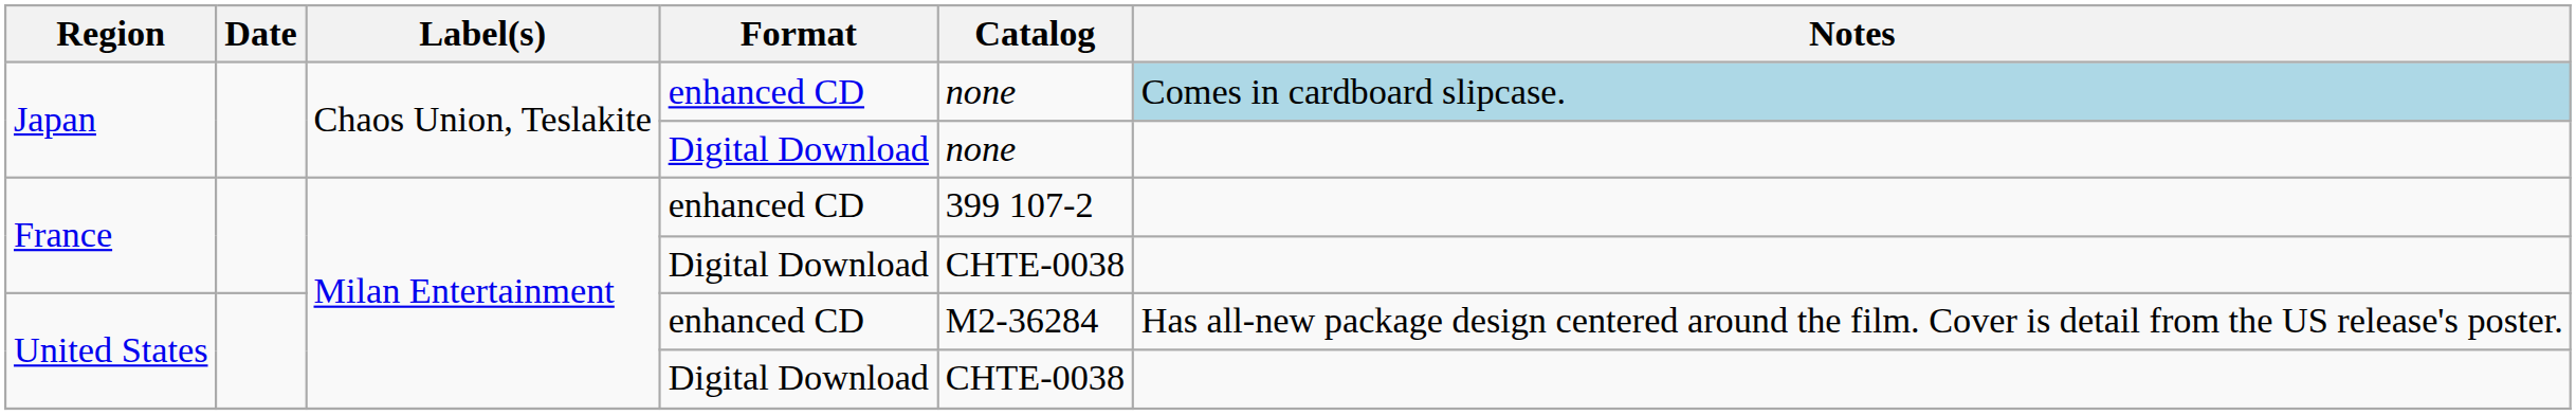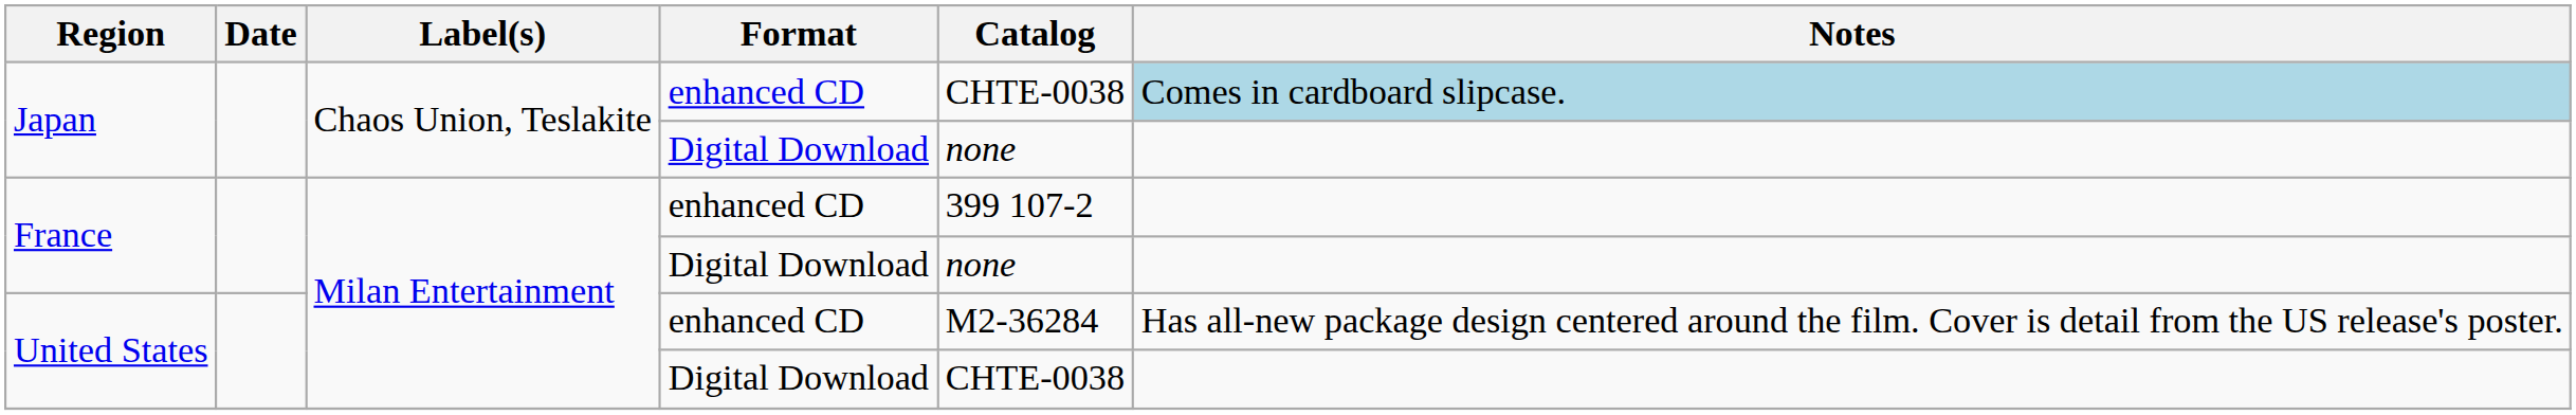 <table class="wikitable">
 <tr>
 <th>Region</th>
 <th>Date</th>
 <th>Label(s)</th>
 <th>Format</th>
 <th>Catalog</th>
 <th>Notes</th>
 </tr>
 <tr>
 <td rowspan=2><a href='#'>Japan</a></td>
 <td rowspan=2></td>
 <td rowspan=2>Chaos Union, Teslakite</td>
 <td><a href='#'>enhanced CD</a></td>
-<td><em>none</em></td>
+<td>CHTE-0038</td>
 <td style="background: lightblue;">Comes in cardboard slipcase.</td>
 </tr>
 <tr>
 <td><a href='#'>Digital Download</a></td>
 <td><em>none</em></td>
 </tr>
 <tr>
 <td rowspan=2><a href='#'>France</a></td>
 <td rowspan=2></td>
 <td rowspan=4><a href='#'>Milan Entertainment</a></td>
 <td>enhanced CD</td>
 <td>399 107-2</td>
 <td></td>
 </tr>
 <tr>
 <td>Digital Download</td>
-<td>CHTE-0038</td>
+<td><em>none</em></td>
 </tr>
 <tr>
 <td rowspan=2><a href='#'>United States</a></td>
 <td rowspan=2></td>
 <td>enhanced CD</td>
 <td>M2-36284</td>
 <td>Has all-new package design centered around the film. Cover is detail from the US release's poster.</td>
 </tr>
 <tr>
 <td>Digital Download</td>
 <td>CHTE-0038</td>
 </tr>
 <tr>
 </tr>
 </table>
